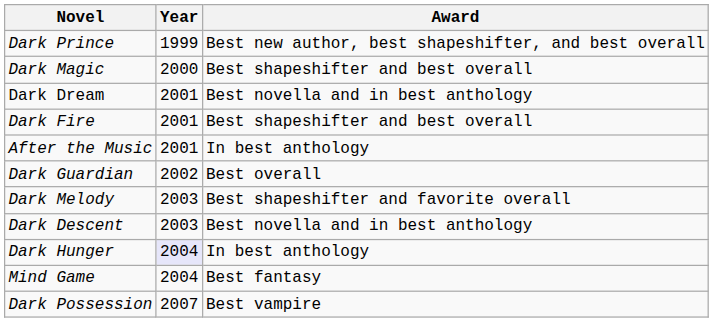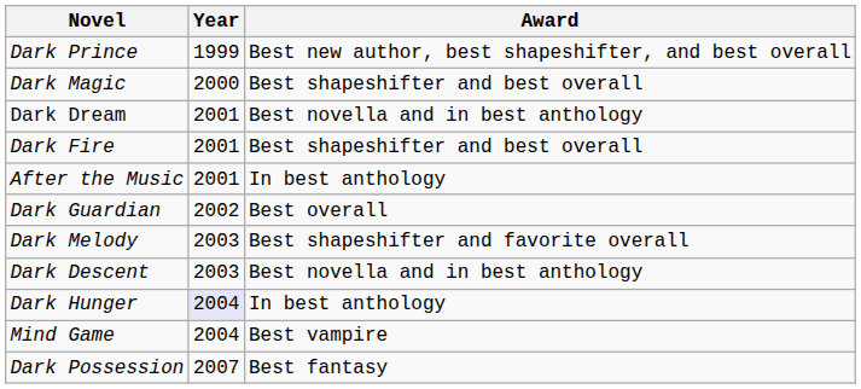 <table class="wikitable sortable mw-collapsible">
 <tr>
 <th>Novel</th>
 <th>Year</th>
 <th>Award</th>
 </tr>
 <tr>
 <td><em>Dark Prince</em></td>
 <td>1999</td>
 <td>Best new author, best shapeshifter, and best overall</td>
 </tr>
 <tr>
 <td><em>Dark Magic</em></td>
 <td>2000</td>
 <td>Best shapeshifter and best overall</td>
 </tr>
 <tr>
 <td>Dark Dream</td>
 <td>2001</td>
 <td>Best novella and in best anthology</td>
 </tr>
 <tr>
 <td><em>Dark Fire</em></td>
 <td>2001</td>
 <td>Best shapeshifter and best overall</td>
 </tr>
 <tr>
 <td><em>After the Music</em></td>
 <td>2001</td>
 <td>In best anthology</td>
 </tr>
 <tr>
 <td><em>Dark Guardian</em></td>
 <td>2002</td>
 <td>Best overall</td>
 </tr>
 <tr>
 <td><em>Dark Melody</em></td>
 <td>2003</td>
 <td>Best shapeshifter and favorite overall</td>
 </tr>
 <tr>
 <td><em>Dark Descent</em></td>
 <td>2003</td>
 <td>Best novella and in best anthology</td>
 </tr>
 <tr>
 <td><em>Dark Hunger</em></td>
 <td style="background: lavender;">2004</td>
 <td>In best anthology</td>
 </tr>
 <tr>
 <td><em>Mind Game</em></td>
 <td>2004</td>
-<td>Best fantasy</td>
+<td>Best vampire</td>
 </tr>
 <tr>
 <td><em>Dark Possession</em></td>
 <td>2007</td>
-<td>Best vampire</td>
+<td>Best fantasy</td>
 </tr>
 </table>
